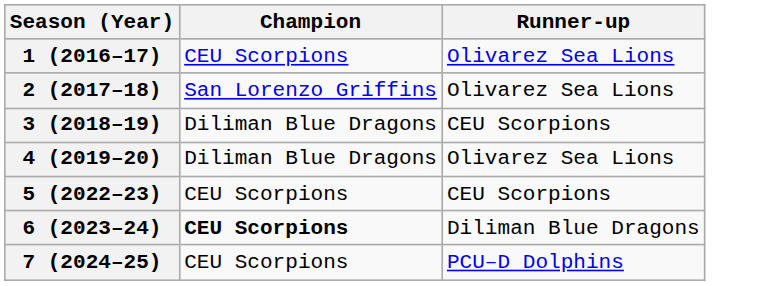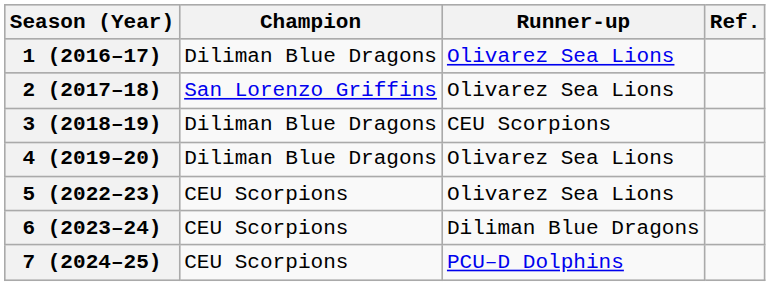 <table class="wikitable">
 <tr>
 <th>Season (Year)</th>
 <th>Champion</th>
 <th>Runner-up</th>
+<th>Ref.</th>
 </tr>
 <tr>
 <th>1 (2016–17)</th>
-<td><a href='#'>CEU Scorpions</a></td>
+<td>Diliman Blue Dragons</td>
 <td><a href='#'>Olivarez Sea Lions</a></td>
+<td></td>
 </tr>
 <tr>
 <th>2 (2017–18)</th>
 <td><a href='#'>San Lorenzo Griffins</a></td>
 <td>Olivarez Sea Lions</td>
+<td></td>
 </tr>
 <tr>
 <th>3 (2018–19)</th>
 <td>Diliman Blue Dragons</td>
 <td>CEU Scorpions</td>
+<td></td>
 </tr>
 <tr>
 <th>4 (2019–20)</th>
 <td>Diliman Blue Dragons</td>
 <td>Olivarez Sea Lions</td>
+<td></td>
 </tr>
 <tr>
 <th>5 (2022–23)</th>
 <td>CEU Scorpions</td>
-<td>CEU Scorpions</td>
+<td>Olivarez Sea Lions</td>
+<td></td>
 </tr>
 <tr>
 <th>6 (2023–24)</th>
-<td><strong>CEU Scorpions</strong></td>
+<td>CEU Scorpions</td>
 <td>Diliman Blue Dragons</td>
+<td></td>
 </tr>
 <tr>
 <th>7 (2024–25)</th>
 <td>CEU Scorpions</td>
 <td><a href='#'>PCU–D Dolphins</a></td>
+<td></td>
 </tr>
 </table>
